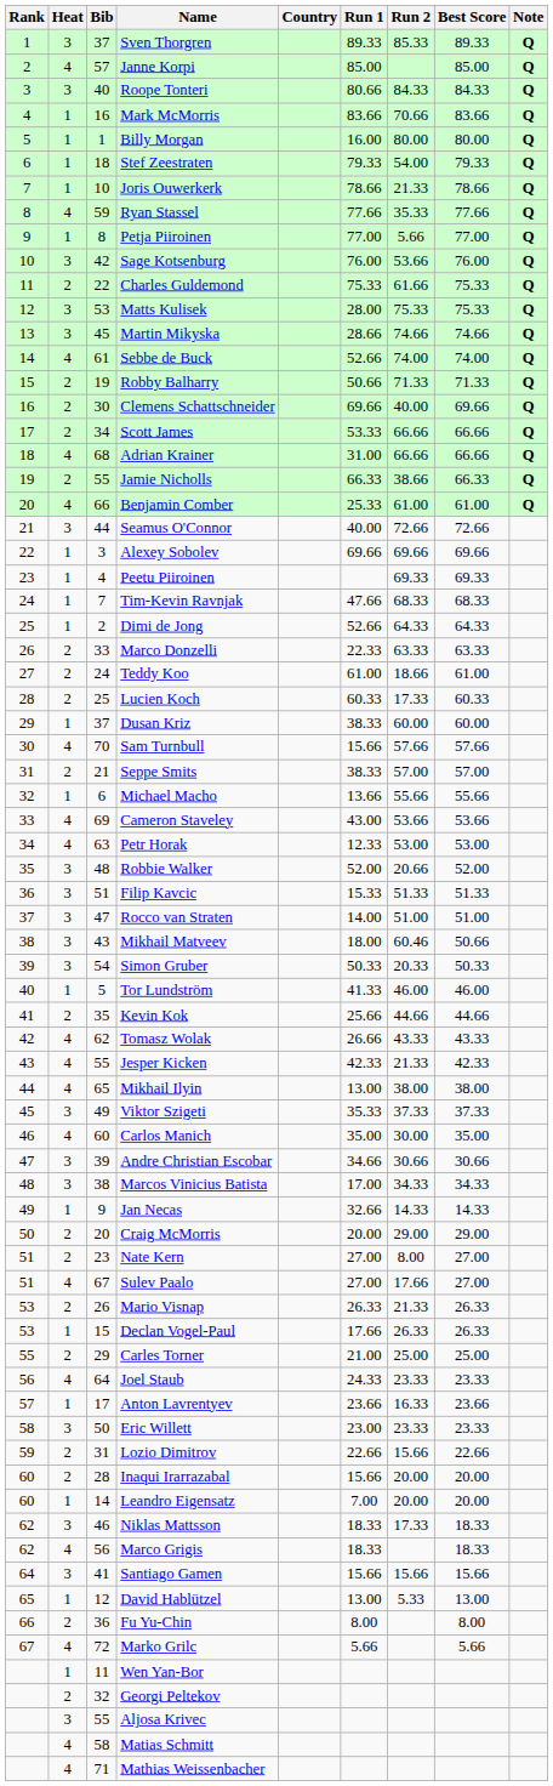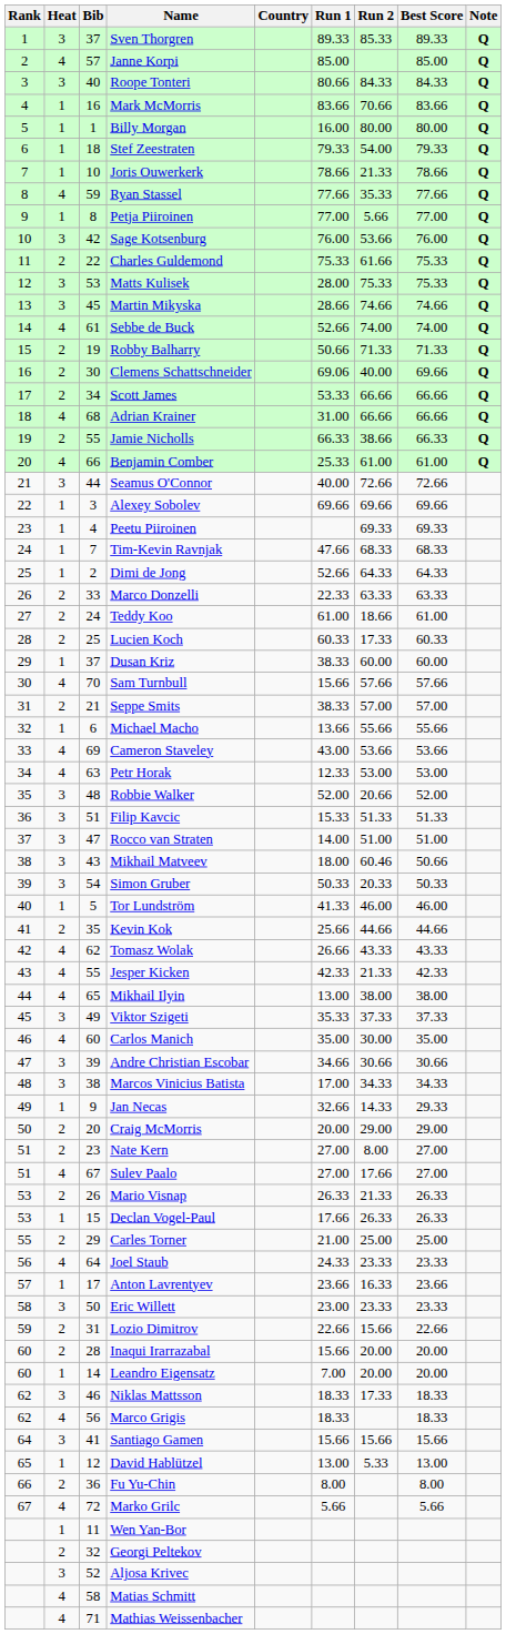 <table class="wikitable sortable" style="text-align:center">
 <tr>
 <th>Rank</th>
 <th>Heat</th>
 <th>Bib</th>
 <th>Name</th>
 <th>Country</th>
 <th>Run 1</th>
 <th>Run 2</th>
 <th>Best Score</th>
 <th>Note</th>
 </tr>
 <tr bgcolor="#ccffcc">
 <td>1</td>
 <td>3</td>
 <td>37</td>
 <td align=left><a href='#'>Sven Thorgren</a></td>
 <td align=left></td>
 <td>89.33</td>
 <td>85.33</td>
 <td>89.33</td>
 <td><strong>Q</strong></td>
 </tr>
 <tr bgcolor="#ccffcc">
 <td>2</td>
 <td>4</td>
 <td>57</td>
 <td align=left><a href='#'>Janne Korpi</a></td>
 <td align=left></td>
 <td>85.00</td>
 <td></td>
 <td>85.00</td>
 <td><strong>Q</strong></td>
 </tr>
 <tr bgcolor="#ccffcc">
 <td>3</td>
 <td>3</td>
 <td>40</td>
 <td align=left><a href='#'>Roope Tonteri</a></td>
 <td align=left></td>
 <td>80.66</td>
 <td>84.33</td>
 <td>84.33</td>
 <td><strong>Q</strong></td>
 </tr>
 <tr bgcolor="#ccffcc">
 <td>4</td>
 <td>1</td>
 <td>16</td>
 <td align=left><a href='#'>Mark McMorris</a></td>
 <td align=left></td>
 <td>83.66</td>
 <td>70.66</td>
 <td>83.66</td>
 <td><strong>Q</strong></td>
 </tr>
 <tr bgcolor="#ccffcc">
 <td>5</td>
 <td>1</td>
 <td>1</td>
 <td align=left><a href='#'>Billy Morgan</a></td>
 <td align=left></td>
 <td>16.00</td>
 <td>80.00</td>
 <td>80.00</td>
 <td><strong>Q</strong></td>
 </tr>
 <tr bgcolor="#ccffcc">
 <td>6</td>
 <td>1</td>
 <td>18</td>
 <td align=left><a href='#'>Stef Zeestraten</a></td>
 <td align=left></td>
 <td>79.33</td>
 <td>54.00</td>
 <td>79.33</td>
 <td><strong>Q</strong></td>
 </tr>
 <tr bgcolor="#ccffcc">
 <td>7</td>
 <td>1</td>
 <td>10</td>
 <td align=left><a href='#'>Joris Ouwerkerk</a></td>
 <td align=left></td>
 <td>78.66</td>
 <td>21.33</td>
 <td>78.66</td>
 <td><strong>Q</strong></td>
 </tr>
 <tr bgcolor="#ccffcc">
 <td>8</td>
 <td>4</td>
 <td>59</td>
 <td align=left><a href='#'>Ryan Stassel</a></td>
 <td align=left></td>
 <td>77.66</td>
 <td>35.33</td>
 <td>77.66</td>
 <td><strong>Q</strong></td>
 </tr>
 <tr bgcolor="#ccffcc">
 <td>9</td>
 <td>1</td>
 <td>8</td>
 <td align=left><a href='#'>Petja Piiroinen</a></td>
 <td align=left></td>
 <td>77.00</td>
 <td>5.66</td>
 <td>77.00</td>
 <td><strong>Q</strong></td>
 </tr>
 <tr bgcolor="#ccffcc">
 <td>10</td>
 <td>3</td>
 <td>42</td>
 <td align=left><a href='#'>Sage Kotsenburg</a></td>
 <td align=left></td>
 <td>76.00</td>
 <td>53.66</td>
 <td>76.00</td>
 <td><strong>Q</strong></td>
 </tr>
 <tr bgcolor="#ccffcc">
 <td>11</td>
 <td>2</td>
 <td>22</td>
 <td align=left><a href='#'>Charles Guldemond</a></td>
 <td align=left></td>
 <td>75.33</td>
 <td>61.66</td>
 <td>75.33</td>
 <td><strong>Q</strong></td>
 </tr>
 <tr bgcolor="#ccffcc">
 <td>12</td>
 <td>3</td>
 <td>53</td>
 <td align=left><a href='#'>Matts Kulisek</a></td>
 <td align=left></td>
 <td>28.00</td>
 <td>75.33</td>
 <td>75.33</td>
 <td><strong>Q</strong></td>
 </tr>
 <tr bgcolor="#ccffcc">
 <td>13</td>
 <td>3</td>
 <td>45</td>
 <td align=left><a href='#'>Martin Mikyska</a></td>
 <td align=left></td>
 <td>28.66</td>
 <td>74.66</td>
 <td>74.66</td>
 <td><strong>Q</strong></td>
 </tr>
 <tr bgcolor="#ccffcc">
 <td>14</td>
 <td>4</td>
 <td>61</td>
 <td align=left><a href='#'>Sebbe de Buck</a></td>
 <td align=left></td>
 <td>52.66</td>
 <td>74.00</td>
 <td>74.00</td>
 <td><strong>Q</strong></td>
 </tr>
 <tr bgcolor="#ccffcc">
 <td>15</td>
 <td>2</td>
 <td>19</td>
 <td align=left><a href='#'>Robby Balharry</a></td>
 <td align=left></td>
 <td>50.66</td>
 <td>71.33</td>
 <td>71.33</td>
 <td><strong>Q</strong></td>
 </tr>
 <tr bgcolor="#ccffcc">
 <td>16</td>
 <td>2</td>
 <td>30</td>
 <td align=left><a href='#'>Clemens Schattschneider</a></td>
 <td align=left></td>
-<td>69.66</td>
+<td>69.06</td>
 <td>40.00</td>
 <td>69.66</td>
 <td><strong>Q</strong></td>
 </tr>
 <tr bgcolor="#ccffcc">
 <td>17</td>
 <td>2</td>
 <td>34</td>
 <td align=left><a href='#'>Scott James</a></td>
 <td align=left></td>
 <td>53.33</td>
 <td>66.66</td>
 <td>66.66</td>
 <td><strong>Q</strong></td>
 </tr>
 <tr bgcolor="#ccffcc">
 <td>18</td>
 <td>4</td>
 <td>68</td>
 <td align=left><a href='#'>Adrian Krainer</a></td>
 <td align=left></td>
 <td>31.00</td>
 <td>66.66</td>
 <td>66.66</td>
 <td><strong>Q</strong></td>
 </tr>
 <tr bgcolor="#ccffcc">
 <td>19</td>
 <td>2</td>
 <td>55</td>
 <td align=left><a href='#'>Jamie Nicholls</a></td>
 <td align=left></td>
 <td>66.33</td>
 <td>38.66</td>
 <td>66.33</td>
 <td><strong>Q</strong></td>
 </tr>
 <tr bgcolor="#ccffcc">
 <td>20</td>
 <td>4</td>
 <td>66</td>
 <td align=left><a href='#'>Benjamin Comber</a></td>
 <td align=left></td>
 <td>25.33</td>
 <td>61.00</td>
 <td>61.00</td>
 <td><strong>Q</strong></td>
 </tr>
 <tr>
 <td>21</td>
 <td>3</td>
 <td>44</td>
 <td align=left><a href='#'>Seamus O'Connor</a></td>
 <td align=left></td>
 <td>40.00</td>
 <td>72.66</td>
 <td>72.66</td>
 <td></td>
 </tr>
 <tr>
 <td>22</td>
 <td>1</td>
 <td>3</td>
 <td align=left><a href='#'>Alexey Sobolev</a></td>
 <td align=left></td>
 <td>69.66</td>
 <td>69.66</td>
 <td>69.66</td>
 <td></td>
 </tr>
 <tr>
 <td>23</td>
 <td>1</td>
 <td>4</td>
 <td align=left><a href='#'>Peetu Piiroinen</a></td>
 <td align=left></td>
 <td></td>
 <td>69.33</td>
 <td>69.33</td>
 <td></td>
 </tr>
 <tr>
 <td>24</td>
 <td>1</td>
 <td>7</td>
 <td align=left><a href='#'>Tim-Kevin Ravnjak</a></td>
 <td align=left></td>
 <td>47.66</td>
 <td>68.33</td>
 <td>68.33</td>
 <td></td>
 </tr>
 <tr>
 <td>25</td>
 <td>1</td>
 <td>2</td>
 <td align=left><a href='#'>Dimi de Jong</a></td>
 <td align=left></td>
 <td>52.66</td>
 <td>64.33</td>
 <td>64.33</td>
 <td></td>
 </tr>
 <tr>
 <td>26</td>
 <td>2</td>
 <td>33</td>
 <td align=left><a href='#'>Marco Donzelli</a></td>
 <td align=left></td>
 <td>22.33</td>
 <td>63.33</td>
 <td>63.33</td>
 <td></td>
 </tr>
 <tr>
 <td>27</td>
 <td>2</td>
 <td>24</td>
 <td align=left><a href='#'>Teddy Koo</a></td>
 <td align=left></td>
 <td>61.00</td>
 <td>18.66</td>
 <td>61.00</td>
 <td></td>
 </tr>
 <tr>
 <td>28</td>
 <td>2</td>
 <td>25</td>
 <td align=left><a href='#'>Lucien Koch</a></td>
 <td align=left></td>
 <td>60.33</td>
 <td>17.33</td>
 <td>60.33</td>
 <td></td>
 </tr>
 <tr>
 <td>29</td>
 <td>1</td>
 <td>37</td>
 <td align=left><a href='#'>Dusan Kriz</a></td>
 <td align=left></td>
 <td>38.33</td>
 <td>60.00</td>
 <td>60.00</td>
 <td></td>
 </tr>
 <tr>
 <td>30</td>
 <td>4</td>
 <td>70</td>
 <td align=left><a href='#'>Sam Turnbull</a></td>
 <td align=left></td>
 <td>15.66</td>
 <td>57.66</td>
 <td>57.66</td>
 <td></td>
 </tr>
 <tr>
 <td>31</td>
 <td>2</td>
 <td>21</td>
 <td align=left><a href='#'>Seppe Smits</a></td>
 <td align=left></td>
 <td>38.33</td>
 <td>57.00</td>
 <td>57.00</td>
 <td></td>
 </tr>
 <tr>
 <td>32</td>
 <td>1</td>
 <td>6</td>
 <td align=left><a href='#'>Michael Macho</a></td>
 <td align=left></td>
 <td>13.66</td>
 <td>55.66</td>
 <td>55.66</td>
 <td></td>
 </tr>
 <tr>
 <td>33</td>
 <td>4</td>
 <td>69</td>
 <td align=left><a href='#'>Cameron Staveley</a></td>
 <td align=left></td>
 <td>43.00</td>
 <td>53.66</td>
 <td>53.66</td>
 <td></td>
 </tr>
 <tr>
 <td>34</td>
 <td>4</td>
 <td>63</td>
 <td align=left><a href='#'>Petr Horak</a></td>
 <td align=left></td>
 <td>12.33</td>
 <td>53.00</td>
 <td>53.00</td>
 <td></td>
 </tr>
 <tr>
 <td>35</td>
 <td>3</td>
 <td>48</td>
 <td align=left><a href='#'>Robbie Walker</a></td>
 <td align=left></td>
 <td>52.00</td>
 <td>20.66</td>
 <td>52.00</td>
 <td></td>
 </tr>
 <tr>
 <td>36</td>
 <td>3</td>
 <td>51</td>
 <td align=left><a href='#'>Filip Kavcic</a></td>
 <td align=left></td>
 <td>15.33</td>
 <td>51.33</td>
 <td>51.33</td>
 <td></td>
 </tr>
 <tr>
 <td>37</td>
 <td>3</td>
 <td>47</td>
 <td align=left><a href='#'>Rocco van Straten</a></td>
 <td align=left></td>
 <td>14.00</td>
 <td>51.00</td>
 <td>51.00</td>
 <td></td>
 </tr>
 <tr>
 <td>38</td>
 <td>3</td>
 <td>43</td>
 <td align=left><a href='#'>Mikhail Matveev</a></td>
 <td align=left></td>
 <td>18.00</td>
 <td>60.46</td>
 <td>50.66</td>
 <td></td>
 </tr>
 <tr>
 <td>39</td>
 <td>3</td>
 <td>54</td>
 <td align=left><a href='#'>Simon Gruber</a></td>
 <td align=left></td>
 <td>50.33</td>
 <td>20.33</td>
 <td>50.33</td>
 <td></td>
 </tr>
 <tr>
 <td>40</td>
 <td>1</td>
 <td>5</td>
 <td align=left><a href='#'>Tor Lundström</a></td>
 <td align=left></td>
 <td>41.33</td>
 <td>46.00</td>
 <td>46.00</td>
 <td></td>
 </tr>
 <tr>
 <td>41</td>
 <td>2</td>
 <td>35</td>
 <td align=left><a href='#'>Kevin Kok</a></td>
 <td align=left></td>
 <td>25.66</td>
 <td>44.66</td>
 <td>44.66</td>
 <td></td>
 </tr>
 <tr>
 <td>42</td>
 <td>4</td>
 <td>62</td>
 <td align=left><a href='#'>Tomasz Wolak</a></td>
 <td align=left></td>
 <td>26.66</td>
 <td>43.33</td>
 <td>43.33</td>
 <td></td>
 </tr>
 <tr>
 <td>43</td>
 <td>4</td>
 <td>55</td>
 <td align=left><a href='#'>Jesper Kicken</a></td>
 <td align=left></td>
 <td>42.33</td>
 <td>21.33</td>
 <td>42.33</td>
 <td></td>
 </tr>
 <tr>
 <td>44</td>
 <td>4</td>
 <td>65</td>
 <td align=left><a href='#'>Mikhail Ilyin</a></td>
 <td align=left></td>
 <td>13.00</td>
 <td>38.00</td>
 <td>38.00</td>
 <td></td>
 </tr>
 <tr>
 <td>45</td>
 <td>3</td>
 <td>49</td>
 <td align=left><a href='#'>Viktor Szigeti</a></td>
 <td align=left></td>
 <td>35.33</td>
 <td>37.33</td>
 <td>37.33</td>
 <td></td>
 </tr>
 <tr>
 <td>46</td>
 <td>4</td>
 <td>60</td>
 <td align=left><a href='#'>Carlos Manich</a></td>
 <td align=left></td>
 <td>35.00</td>
 <td>30.00</td>
 <td>35.00</td>
 <td></td>
 </tr>
 <tr>
 <td>47</td>
 <td>3</td>
 <td>39</td>
 <td align=left><a href='#'>Andre Christian Escobar</a></td>
 <td align=left></td>
 <td>34.66</td>
 <td>30.66</td>
 <td>30.66</td>
 <td></td>
 </tr>
 <tr>
 <td>48</td>
 <td>3</td>
 <td>38</td>
 <td align=left><a href='#'>Marcos Vinicius Batista</a></td>
 <td align=left></td>
 <td>17.00</td>
 <td>34.33</td>
 <td>34.33</td>
 <td></td>
 </tr>
 <tr>
 <td>49</td>
 <td>1</td>
 <td>9</td>
 <td align=left><a href='#'>Jan Necas</a></td>
 <td align=left></td>
 <td>32.66</td>
 <td>14.33</td>
-<td>14.33</td>
+<td>29.33</td>
 <td></td>
 </tr>
 <tr>
 <td>50</td>
 <td>2</td>
 <td>20</td>
 <td align=left><a href='#'>Craig McMorris</a></td>
 <td align=left></td>
 <td>20.00</td>
 <td>29.00</td>
 <td>29.00</td>
 <td></td>
 </tr>
 <tr>
 <td>51</td>
 <td>2</td>
 <td>23</td>
 <td align=left><a href='#'>Nate Kern</a></td>
 <td align=left></td>
 <td>27.00</td>
 <td>8.00</td>
 <td>27.00</td>
 <td></td>
 </tr>
 <tr>
 <td>51</td>
 <td>4</td>
 <td>67</td>
 <td align=left><a href='#'>Sulev Paalo</a></td>
 <td align=left></td>
 <td>27.00</td>
 <td>17.66</td>
 <td>27.00</td>
 <td></td>
 </tr>
 <tr>
 <td>53</td>
 <td>2</td>
 <td>26</td>
 <td align=left><a href='#'>Mario Visnap</a></td>
 <td align=left></td>
 <td>26.33</td>
 <td>21.33</td>
 <td>26.33</td>
 <td></td>
 </tr>
 <tr>
 <td>53</td>
 <td>1</td>
 <td>15</td>
 <td align=left><a href='#'>Declan Vogel-Paul</a></td>
 <td align=left></td>
 <td>17.66</td>
 <td>26.33</td>
 <td>26.33</td>
 <td></td>
 </tr>
 <tr>
 <td>55</td>
 <td>2</td>
 <td>29</td>
 <td align=left><a href='#'>Carles Torner</a></td>
 <td align=left></td>
 <td>21.00</td>
 <td>25.00</td>
 <td>25.00</td>
 <td></td>
 </tr>
 <tr>
 <td>56</td>
 <td>4</td>
 <td>64</td>
 <td align=left><a href='#'>Joel Staub</a></td>
 <td align=left></td>
 <td>24.33</td>
 <td>23.33</td>
 <td>23.33</td>
 <td></td>
 </tr>
 <tr>
 <td>57</td>
 <td>1</td>
 <td>17</td>
 <td align=left><a href='#'>Anton Lavrentyev</a></td>
 <td align=left></td>
 <td>23.66</td>
 <td>16.33</td>
 <td>23.66</td>
 <td></td>
 </tr>
 <tr>
 <td>58</td>
 <td>3</td>
 <td>50</td>
 <td align=left><a href='#'>Eric Willett</a></td>
 <td align=left></td>
 <td>23.00</td>
 <td>23.33</td>
 <td>23.33</td>
 <td></td>
 </tr>
 <tr>
 <td>59</td>
 <td>2</td>
 <td>31</td>
 <td align=left><a href='#'>Lozio Dimitrov</a></td>
 <td align=left></td>
 <td>22.66</td>
 <td>15.66</td>
 <td>22.66</td>
 <td></td>
 </tr>
 <tr>
 <td>60</td>
 <td>2</td>
 <td>28</td>
 <td align=left><a href='#'>Inaqui Irarrazabal</a></td>
 <td align=left></td>
 <td>15.66</td>
 <td>20.00</td>
 <td>20.00</td>
 <td></td>
 </tr>
 <tr>
 <td>60</td>
 <td>1</td>
 <td>14</td>
 <td align=left><a href='#'>Leandro Eigensatz</a></td>
 <td align=left></td>
 <td>7.00</td>
 <td>20.00</td>
 <td>20.00</td>
 <td></td>
 </tr>
 <tr>
 <td>62</td>
 <td>3</td>
 <td>46</td>
 <td align=left><a href='#'>Niklas Mattsson</a></td>
 <td align=left></td>
 <td>18.33</td>
 <td>17.33</td>
 <td>18.33</td>
 <td></td>
 </tr>
 <tr>
 <td>62</td>
 <td>4</td>
 <td>56</td>
 <td align=left><a href='#'>Marco Grigis</a></td>
 <td align=left></td>
 <td>18.33</td>
 <td></td>
 <td>18.33</td>
 <td></td>
 </tr>
 <tr>
 <td>64</td>
 <td>3</td>
 <td>41</td>
 <td align=left><a href='#'>Santiago Gamen</a></td>
 <td align=left></td>
 <td>15.66</td>
 <td>15.66</td>
 <td>15.66</td>
 <td></td>
 </tr>
 <tr>
 <td>65</td>
 <td>1</td>
 <td>12</td>
 <td align=left><a href='#'>David Hablützel</a></td>
 <td align=left></td>
 <td>13.00</td>
 <td>5.33</td>
 <td>13.00</td>
 <td></td>
 </tr>
 <tr>
 <td>66</td>
 <td>2</td>
 <td>36</td>
 <td align=left><a href='#'>Fu Yu-Chin</a></td>
 <td align=left></td>
 <td>8.00</td>
 <td></td>
 <td>8.00</td>
 <td></td>
 </tr>
 <tr>
 <td>67</td>
 <td>4</td>
 <td>72</td>
 <td align=left><a href='#'>Marko Grilc</a></td>
 <td align=left></td>
 <td>5.66</td>
 <td></td>
 <td>5.66</td>
 <td></td>
 </tr>
 <tr>
 <td></td>
 <td>1</td>
 <td>11</td>
 <td align=left><a href='#'>Wen Yan-Bor</a></td>
 <td align=left></td>
 <td></td>
 <td></td>
 <td></td>
 <td></td>
 </tr>
 <tr>
 <td></td>
 <td>2</td>
 <td>32</td>
 <td align=left><a href='#'>Georgi Peltekov</a></td>
 <td align=left></td>
 <td></td>
 <td></td>
 <td></td>
 <td></td>
 </tr>
 <tr>
 <td></td>
 <td>3</td>
-<td>55</td>
+<td>52</td>
 <td align=left><a href='#'>Aljosa Krivec</a></td>
 <td align=left></td>
 <td></td>
 <td></td>
 <td></td>
 <td></td>
 </tr>
 <tr>
 <td></td>
 <td>4</td>
 <td>58</td>
 <td align=left><a href='#'>Matias Schmitt</a></td>
 <td align=left></td>
 <td></td>
 <td></td>
 <td></td>
 <td></td>
 </tr>
 <tr>
 <td></td>
 <td>4</td>
 <td>71</td>
 <td align=left><a href='#'>Mathias Weissenbacher</a></td>
 <td align=left></td>
 <td></td>
 <td></td>
 <td></td>
 <td></td>
 </tr>
 </table>
